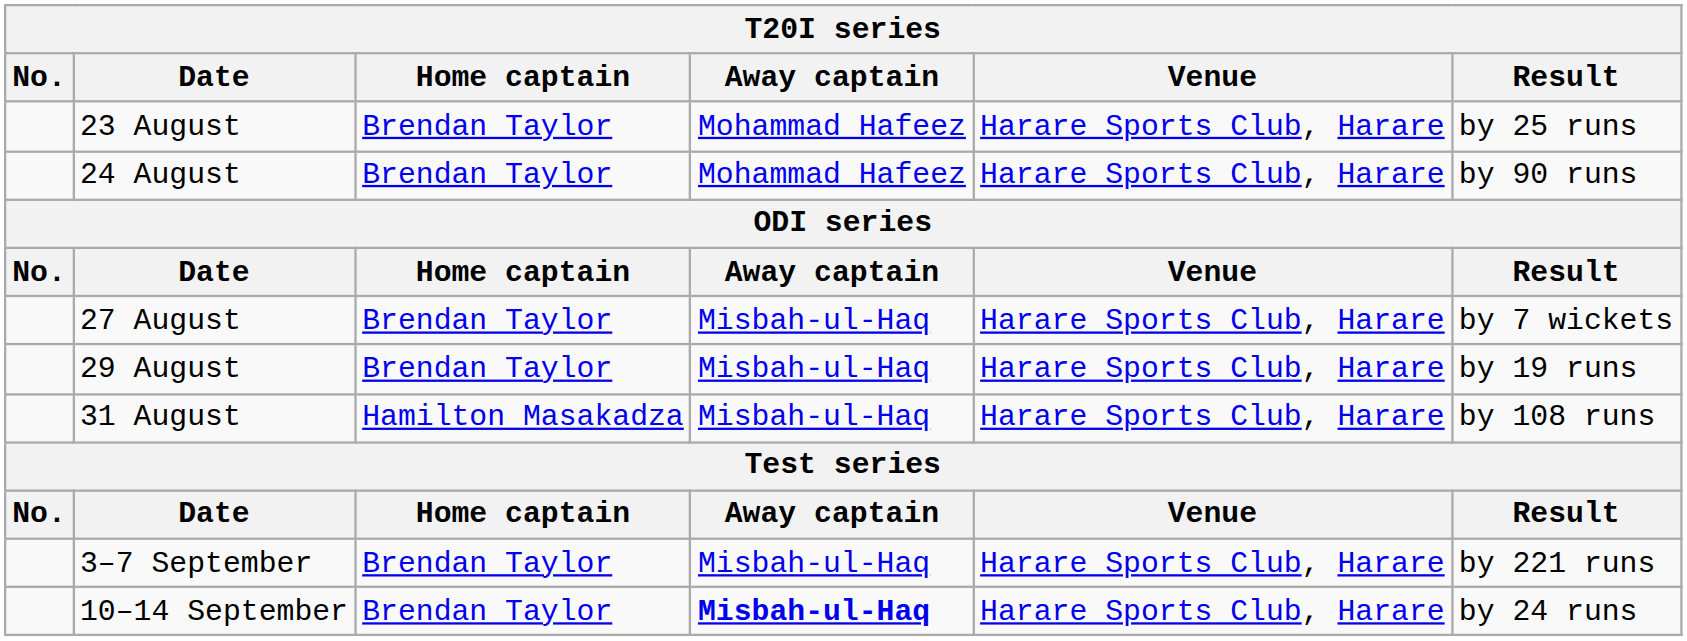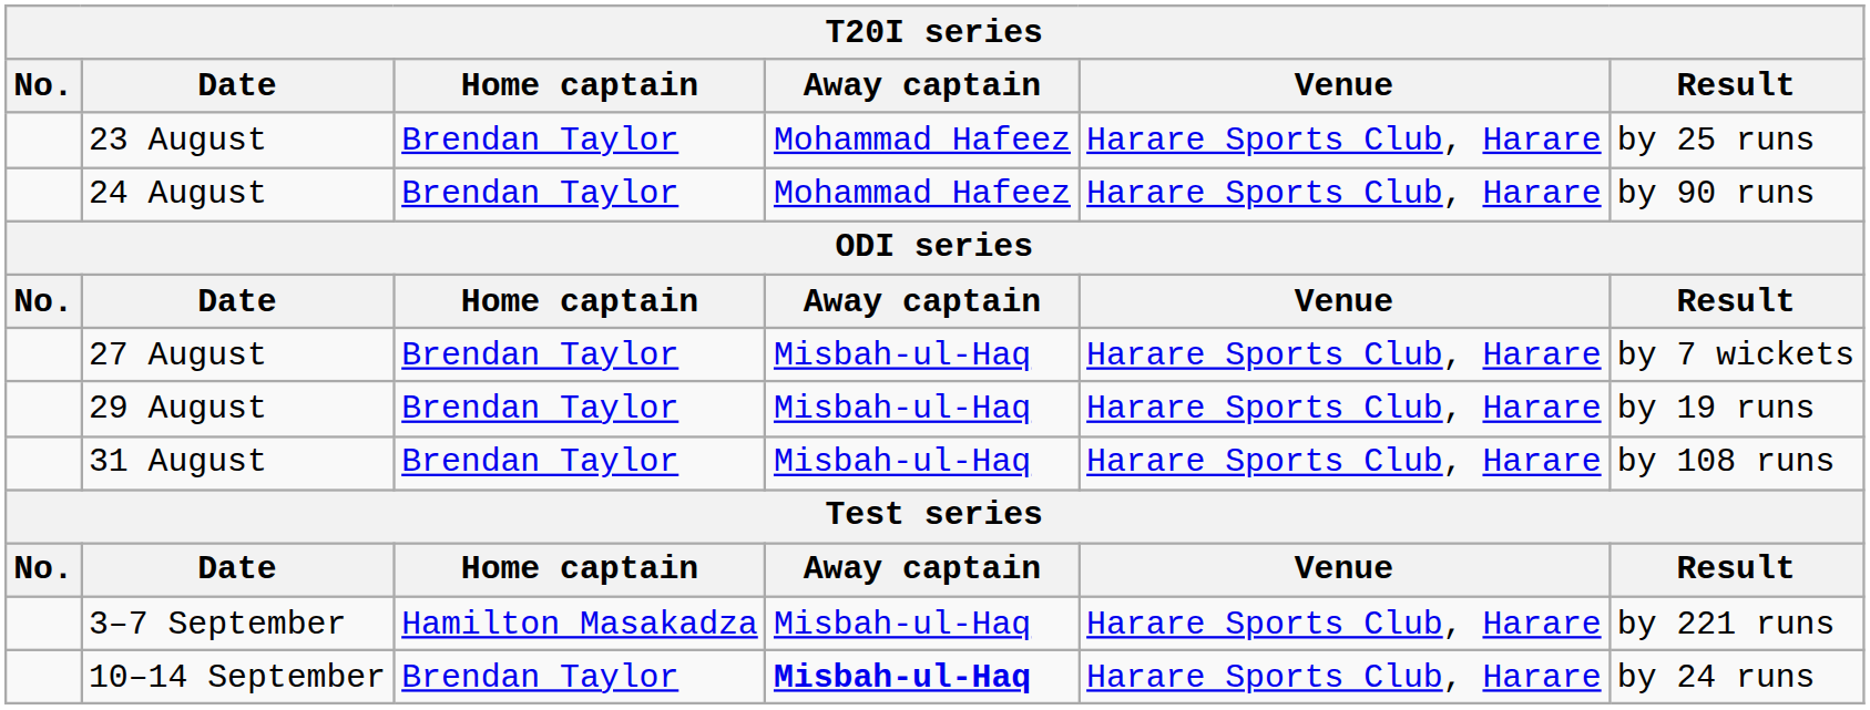 <table class="wikitable">
 <tr>
 <th colspan="6">T20I series</th>
 </tr>
 <tr>
 <th>No.</th>
 <th>Date</th>
 <th>Home captain</th>
 <th>Away captain</th>
 <th>Venue</th>
 <th>Result</th>
 </tr>
 <tr>
 <td></td>
 <td>23 August</td>
 <td><a href='#'>Brendan Taylor</a></td>
 <td><a href='#'>Mohammad Hafeez</a></td>
 <td><a href='#'>Harare Sports Club</a>, <a href='#'>Harare</a></td>
 <td> by 25 runs</td>
 </tr>
 <tr>
 <td></td>
 <td>24 August</td>
 <td><a href='#'>Brendan Taylor</a></td>
 <td><a href='#'>Mohammad Hafeez</a></td>
 <td><a href='#'>Harare Sports Club</a>, <a href='#'>Harare</a></td>
 <td> by 90 runs</td>
 </tr>
 <tr>
 <th colspan="6">ODI series</th>
 </tr>
 <tr>
 <th>No.</th>
 <th>Date</th>
 <th>Home captain</th>
 <th>Away captain</th>
 <th>Venue</th>
 <th>Result</th>
 </tr>
 <tr>
 <td></td>
 <td>27 August</td>
 <td><a href='#'>Brendan Taylor</a></td>
 <td><a href='#'>Misbah-ul-Haq</a></td>
 <td><a href='#'>Harare Sports Club</a>, <a href='#'>Harare</a></td>
 <td> by 7 wickets</td>
 </tr>
 <tr>
 <td></td>
 <td>29 August</td>
 <td><a href='#'>Brendan Taylor</a></td>
 <td><a href='#'>Misbah-ul-Haq</a></td>
 <td><a href='#'>Harare Sports Club</a>, <a href='#'>Harare</a></td>
 <td> by 19 runs</td>
 </tr>
 <tr>
 <td></td>
 <td>31 August</td>
-<td><a href='#'>Hamilton Masakadza</a></td>
+<td><a href='#'>Brendan Taylor</a></td>
 <td><a href='#'>Misbah-ul-Haq</a></td>
 <td><a href='#'>Harare Sports Club</a>, <a href='#'>Harare</a></td>
 <td> by 108 runs</td>
 </tr>
 <tr>
 <th colspan="6">Test series</th>
 </tr>
 <tr>
 <th>No.</th>
 <th>Date</th>
 <th>Home captain</th>
 <th>Away captain</th>
 <th>Venue</th>
 <th>Result</th>
 </tr>
 <tr>
 <td></td>
 <td>3–7 September</td>
-<td><a href='#'>Brendan Taylor</a></td>
+<td><a href='#'>Hamilton Masakadza</a></td>
 <td><a href='#'>Misbah-ul-Haq</a></td>
 <td><a href='#'>Harare Sports Club</a>, <a href='#'>Harare</a></td>
 <td> by 221 runs</td>
 </tr>
 <tr>
 <td></td>
 <td>10–14 September</td>
 <td><a href='#'>Brendan Taylor</a></td>
 <td><strong><a href='#'>Misbah-ul-Haq</a></strong></td>
 <td><a href='#'>Harare Sports Club</a>, <a href='#'>Harare</a></td>
 <td> by 24 runs</td>
 </tr>
 </table>
